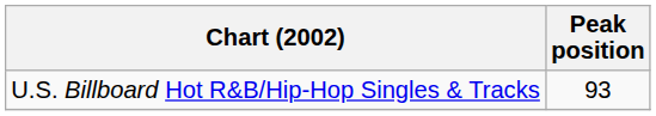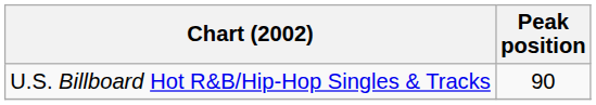 <table class="wikitable sortable">
 <tr>
 <th>Chart (2002)</th>
 <th>Peak <br>position</th>
 </tr>
 <tr>
 <td>U.S. <em>Billboard</em> <a href='#'>Hot R&B/Hip-Hop Singles & Tracks</a></td>
-<td align="center">93</td>
+<td align="center">90</td>
 </tr>
 <tr>
 </tr>
 </table>
